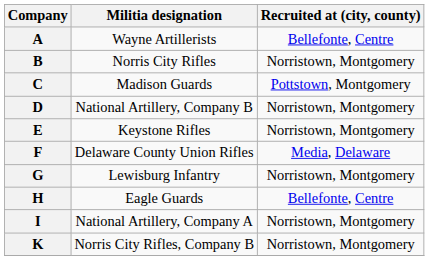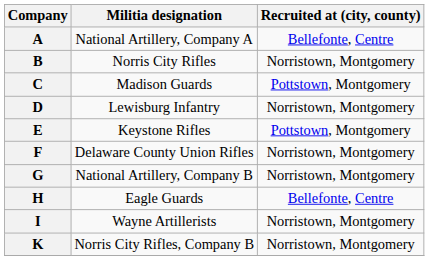 <table class="wikitable" style="text-align:center;">
 <tr>
 <th scope="col">Company</th>
 <th scope="col">Militia designation</th>
 <th scope="col">Recruited at (city, county)</th>
 </tr>
 <tr>
 <th scope="row">A</th>
-<td>Wayne Artillerists</td>
+<td>National Artillery, Company A</td>
 <td><a href='#'>Bellefonte</a>, <a href='#'>Centre</a></td>
 </tr>
 <tr>
 <th scope="row">B</th>
 <td>Norris City Rifles</td>
 <td>Norristown, Montgomery</td>
 </tr>
 <tr>
 <th scope="row">C</th>
 <td>Madison Guards</td>
 <td><a href='#'>Pottstown</a>, Montgomery</td>
 </tr>
 <tr>
 <th scope="row">D</th>
-<td>National Artillery, Company B</td>
+<td>Lewisburg Infantry</td>
 <td>Norristown, Montgomery</td>
 </tr>
 <tr>
 <th scope="row">E</th>
 <td>Keystone Rifles</td>
-<td>Norristown, Montgomery</td>
+<td><a href='#'>Pottstown</a>, Montgomery</td>
 </tr>
 <tr>
 <th scope="row">F</th>
 <td>Delaware County Union Rifles</td>
-<td><a href='#'>Media</a>, <a href='#'>Delaware</a></td>
+<td>Norristown, Montgomery</td>
 </tr>
 <tr>
 <th scope="row">G</th>
-<td>Lewisburg Infantry</td>
+<td>National Artillery, Company B</td>
 <td>Norristown, Montgomery</td>
 </tr>
 <tr>
 <th scope="row">H</th>
 <td>Eagle Guards</td>
 <td><a href='#'>Bellefonte</a>, <a href='#'>Centre</a></td>
 </tr>
 <tr>
 <th scope="row">I</th>
-<td>National Artillery, Company A</td>
+<td>Wayne Artillerists</td>
 <td>Norristown, Montgomery</td>
 </tr>
 <tr>
 <th scope="row">K</th>
 <td>Norris City Rifles, Company B</td>
 <td>Norristown, Montgomery</td>
 </tr>
 <tr>
 </tr>
 </table>
